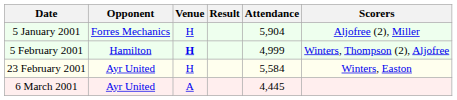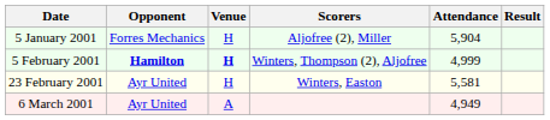 <table class="wikitable sortable" style="font-size:95%; text-align:center">
 <tr>
 <th>Date</th>
 <th>Opponent</th>
 <th>Venue</th>
+<th>Scorers</th>
+<th>Attendance</th>
 <th>Result</th>
-<th>Attendance</th>
-<th>Scorers</th>
 </tr>
 <tr bgcolor = "#EEFFEE">
 <td>5 January 2001</td>
 <td><a href='#'>Forres Mechanics</a></td>
 <td><a href='#'>H</a></td>
+<td><a href='#'>Aljofree</a> (2), <a href='#'>Miller</a></td>
+<td>5,904</td>
 <td></td>
-<td>5,904</td>
-<td><a href='#'>Aljofree</a> (2), <a href='#'>Miller</a></td>
 </tr>
 <tr bgcolor = "#EEFFEE">
 <td>5 February 2001</td>
-<td><a href='#'>Hamilton</a></td>
+<td><strong><a href='#'>Hamilton</a></strong></td>
 <td><strong><a href='#'>H</a></strong></td>
+<td><a href='#'>Winters</a>, <a href='#'>Thompson</a> (2), <a href='#'>Aljofree</a></td>
+<td>4,999</td>
 <td></td>
-<td>4,999</td>
-<td><a href='#'>Winters</a>, <a href='#'>Thompson</a> (2), <a href='#'>Aljofree</a></td>
 </tr>
 <tr bgcolor = "#FFFFEE">
 <td>23 February 2001</td>
 <td><a href='#'>Ayr United</a></td>
 <td><a href='#'>H</a></td>
+<td><a href='#'>Winters</a>, <a href='#'>Easton</a></td>
+<td>5,581</td>
 <td></td>
-<td>5,584</td>
-<td><a href='#'>Winters</a>, <a href='#'>Easton</a></td>
 </tr>
 <tr bgcolor = "#FFEEEE">
 <td>6 March 2001</td>
 <td><a href='#'>Ayr United</a></td>
 <td><a href='#'>A</a></td>
 <td></td>
-<td>4,445</td>
+<td>4,949</td>
 <td></td>
 </tr>
 </table>
